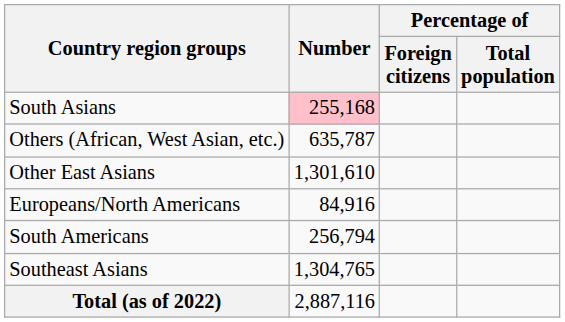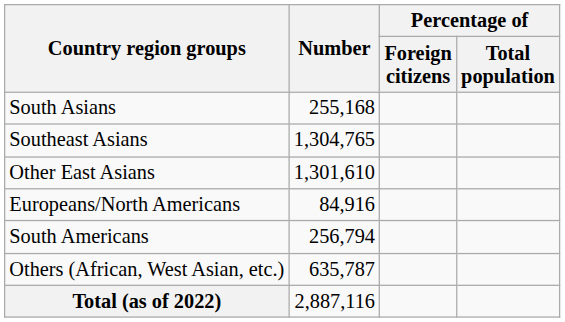 <table class="wikitable sortable">
 <tr>
 <th rowspan="2">Country region groups</th>
 <th rowspan="2">Number</th>
 <th colspan="2">Percentage of</th>
 </tr>
 <tr>
 <th>Foreign<br>citizens</th>
 <th>Total<br>population</th>
 </tr>
 <tr>
 <td>South Asians</td>
-<td align=right style="background: pink;">255,168</td>
+<td align=right>255,168</td>
 <td></td>
 <td></td>
 </tr>
 <tr>
-<td>Others (African, West Asian, etc.)</td>
-<td align=right>635,787</td>
+<td>Southeast Asians</td>
+<td align=right>1,304,765</td>
 <td></td>
 <td></td>
 </tr>
 <tr>
 <td>Other East Asians</td>
 <td align=right>1,301,610</td>
 <td></td>
 <td></td>
 </tr>
 <tr>
 <td>Europeans/North Americans</td>
 <td align=right>84,916</td>
 <td></td>
 <td></td>
 </tr>
 <tr>
 <td>South Americans</td>
 <td align=right>256,794</td>
 <td></td>
 <td></td>
 </tr>
 <tr>
-<td>Southeast Asians</td>
-<td align=right>1,304,765</td>
+<td>Others (African, West Asian, etc.)</td>
+<td align=right>635,787</td>
 <td></td>
 <td></td>
 </tr>
 <tr>
 <th>Total (as of 2022)</th>
 <td align=right>2,887,116</td>
 <td></td>
 <td></td>
 </tr>
 </table>
